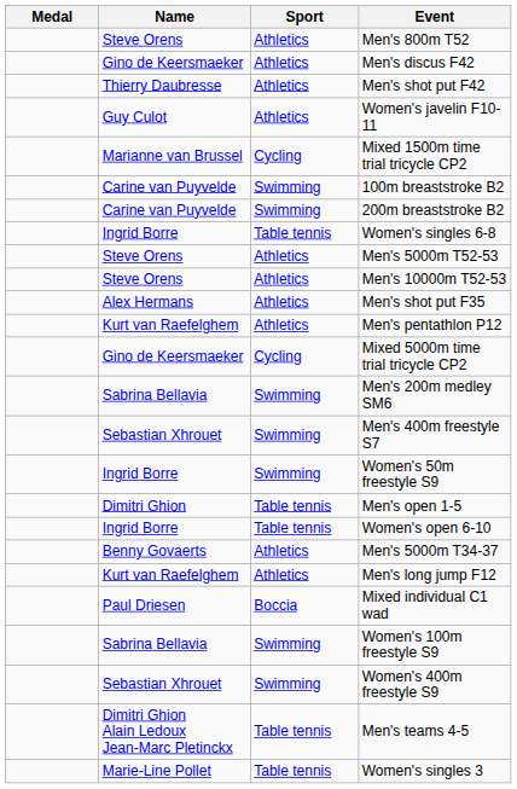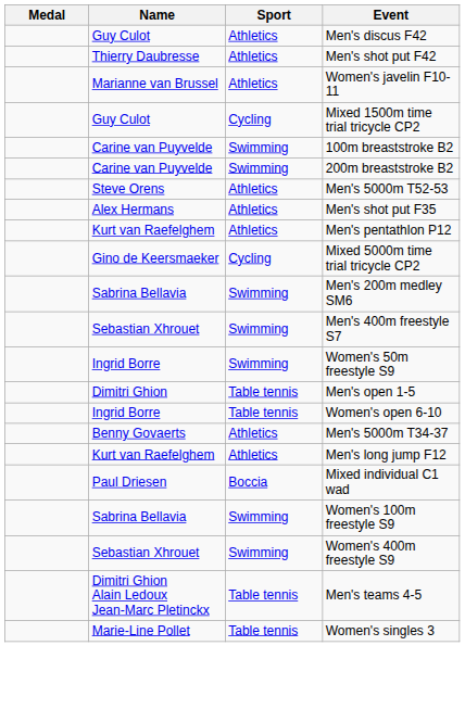 <table class="wikitable">
 <tr>
 <th style="width:6em">Medal</th>
 <th style="width:10em">Name</th>
 <th style="width:7em">Sport</th>
 <th style="width:10em">Event</th>
 </tr>
 <tr>
 <td></td>
-<td><a href='#'>Steve Orens</a></td>
-<td><a href='#'>Athletics</a></td>
-<td>Men's 800m T52</td>
-</tr>
-<tr>
-<td></td>
-<td><a href='#'>Gino de Keersmaeker</a></td>
+<td><a href='#'>Guy Culot</a></td>
 <td><a href='#'>Athletics</a></td>
 <td>Men's discus F42</td>
 </tr>
 <tr>
 <td></td>
 <td><a href='#'>Thierry Daubresse</a></td>
 <td><a href='#'>Athletics</a></td>
 <td>Men's shot put F42</td>
 </tr>
 <tr>
 <td></td>
-<td><a href='#'>Guy Culot</a></td>
+<td><a href='#'>Marianne van Brussel</a></td>
 <td><a href='#'>Athletics</a></td>
 <td>Women's javelin F10-11</td>
 </tr>
 <tr>
 <td></td>
-<td><a href='#'>Marianne van Brussel</a></td>
+<td><a href='#'>Guy Culot</a></td>
 <td><a href='#'>Cycling</a></td>
 <td>Mixed 1500m time trial tricycle CP2</td>
 </tr>
 <tr>
 <td></td>
 <td><a href='#'>Carine van Puyvelde</a></td>
 <td><a href='#'>Swimming</a></td>
 <td>100m breaststroke B2</td>
 </tr>
 <tr>
 <td></td>
 <td><a href='#'>Carine van Puyvelde</a></td>
 <td><a href='#'>Swimming</a></td>
 <td>200m breaststroke B2</td>
 </tr>
 <tr>
 <td></td>
-<td><a href='#'>Ingrid Borre</a></td>
-<td><a href='#'>Table tennis</a></td>
-<td>Women's singles 6-8</td>
-</tr>
-<tr>
-<td></td>
 <td><a href='#'>Steve Orens</a></td>
 <td><a href='#'>Athletics</a></td>
 <td>Men's 5000m T52-53</td>
-</tr>
-<tr>
-<td></td>
-<td><a href='#'>Steve Orens</a></td>
-<td><a href='#'>Athletics</a></td>
-<td>Men's 10000m T52-53</td>
 </tr>
 <tr>
 <td></td>
 <td><a href='#'>Alex Hermans</a></td>
 <td><a href='#'>Athletics</a></td>
 <td>Men's shot put F35</td>
 </tr>
 <tr>
 <td></td>
 <td><a href='#'>Kurt van Raefelghem</a></td>
 <td><a href='#'>Athletics</a></td>
 <td>Men's pentathlon P12</td>
 </tr>
 <tr>
 <td></td>
 <td><a href='#'>Gino de Keersmaeker</a></td>
 <td><a href='#'>Cycling</a></td>
 <td>Mixed 5000m time trial tricycle CP2</td>
 </tr>
 <tr>
 <td></td>
 <td><a href='#'>Sabrina Bellavia</a></td>
 <td><a href='#'>Swimming</a></td>
 <td>Men's 200m medley SM6</td>
 </tr>
 <tr>
 <td></td>
 <td><a href='#'>Sebastian Xhrouet</a></td>
 <td><a href='#'>Swimming</a></td>
 <td>Men's 400m freestyle S7</td>
 </tr>
 <tr>
 <td></td>
 <td><a href='#'>Ingrid Borre</a></td>
 <td><a href='#'>Swimming</a></td>
 <td>Women's 50m freestyle S9</td>
 </tr>
 <tr>
 <td></td>
 <td><a href='#'>Dimitri Ghion</a></td>
 <td><a href='#'>Table tennis</a></td>
 <td>Men's open 1-5</td>
 </tr>
 <tr>
 <td></td>
 <td><a href='#'>Ingrid Borre</a></td>
 <td><a href='#'>Table tennis</a></td>
 <td>Women's open 6-10</td>
 </tr>
 <tr>
 <td></td>
 <td><a href='#'>Benny Govaerts</a></td>
 <td><a href='#'>Athletics</a></td>
 <td>Men's 5000m T34-37</td>
 </tr>
 <tr>
 <td></td>
 <td><a href='#'>Kurt van Raefelghem</a></td>
 <td><a href='#'>Athletics</a></td>
 <td>Men's long jump F12</td>
 </tr>
 <tr>
 <td></td>
 <td><a href='#'>Paul Driesen</a></td>
 <td><a href='#'>Boccia</a></td>
 <td>Mixed individual C1 wad</td>
 </tr>
 <tr>
 <td></td>
 <td><a href='#'>Sabrina Bellavia</a></td>
 <td><a href='#'>Swimming</a></td>
 <td>Women's 100m freestyle S9</td>
 </tr>
 <tr>
 <td></td>
 <td><a href='#'>Sebastian Xhrouet</a></td>
 <td><a href='#'>Swimming</a></td>
 <td>Women's 400m freestyle S9</td>
 </tr>
 <tr>
 <td></td>
 <td><a href='#'>Dimitri Ghion</a><br> <a href='#'>Alain Ledoux</a><br> <a href='#'>Jean-Marc Pletinckx</a></td>
 <td><a href='#'>Table tennis</a></td>
 <td>Men's teams 4-5</td>
 </tr>
 <tr>
 <td></td>
 <td><a href='#'>Marie-Line Pollet</a></td>
 <td><a href='#'>Table tennis</a></td>
 <td>Women's singles 3</td>
 </tr>
 </table>
